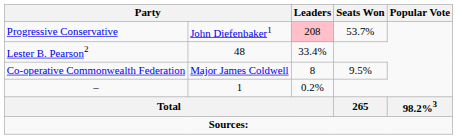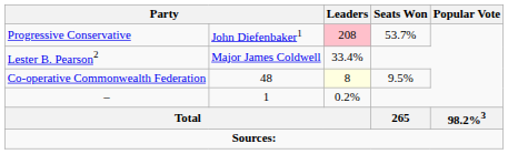 <table class="wikitable">
 <tr>
 <th colspan="2">Party</th>
 <th>Leaders</th>
 <th>Seats Won</th>
 <th>Popular Vote</th>
 </tr>
 <tr>
 <td><a href='#'>Progressive Conservative</a></td>
 <td><a href='#'>John Diefenbaker</a><sup>1</sup></td>
 <td align=center style="background: pink;">208</td>
 <td align=center>53.7%</td>
 </tr>
 <tr>
 <td><a href='#'>Lester B. Pearson</a><sup>2</sup></td>
-<td align=center>48</td>
+<td><a href='#'>Major James Coldwell</a></td>
 <td align=center>33.4%</td>
 </tr>
 <tr>
 <td><a href='#'>Co-operative Commonwealth Federation</a></td>
-<td><a href='#'>Major James Coldwell</a></td>
-<td align=center>8</td>
+<td align=center>48</td>
+<td align=center style="background: lightyellow;">8</td>
 <td align=center>9.5%</td>
 </tr>
 <tr>
 <td align=center>–</td>
 <td align=center>1</td>
 <td align=center>0.2%</td>
 </tr>
 <tr>
 <th colspan=3 align=left>Total</th>
 <th align=center>265</th>
 <th align=center>98.2%<sup>3</sup></th>
 </tr>
 <tr>
 <td align="center" colspan=5><strong>Sources:</strong> </td>
 </tr>
 </table>
